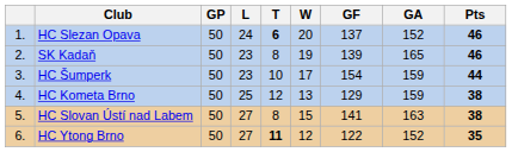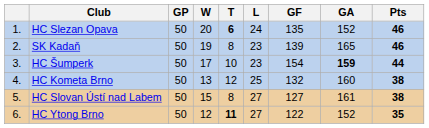 <table class="wikitable">
 <tr>
 <th width="30"></th>
 <th width="200">Club</th>
 <th width="30">GP</th>
+<th width="30">W</th>
+<th width="30">T</th>
 <th width="30">L</th>
-<th width="30">T</th>
-<th width="30">W</th>
 <th width="70">GF</th>
 <th width="70">GA</th>
 <th width="70">Pts</th>
 </tr>
 <tr bgcolor="#BCD2EE" align="center">
 <td>1.</td>
 <td align="left"><a href='#'>HC Slezan Opava</a></td>
 <td>50</td>
+<td>20</td>
+<td><strong>6</strong></td>
 <td>24</td>
-<td><strong>6</strong></td>
-<td>20</td>
-<td>137</td>
+<td>135</td>
 <td>152</td>
 <td><strong>46</strong></td>
 </tr>
 <tr bgcolor="#BCD2EE" align="center">
 <td>2.</td>
 <td align="left"><a href='#'>SK Kadaň</a></td>
 <td>50</td>
+<td>19</td>
+<td>8</td>
 <td>23</td>
-<td>8</td>
-<td>19</td>
 <td>139</td>
 <td>165</td>
 <td><strong>46</strong></td>
 </tr>
 <tr bgcolor="#BCD2EE" align="center">
 <td>3.</td>
 <td align="left"><a href='#'>HC Šumperk</a></td>
 <td>50</td>
+<td>17</td>
+<td>10</td>
 <td>23</td>
-<td>10</td>
-<td>17</td>
 <td>154</td>
-<td>159</td>
+<td><strong>159</strong></td>
 <td><strong>44</strong></td>
 </tr>
 <tr bgcolor="#BCD2EE" align="center">
 <td>4.</td>
 <td align="left"><a href='#'>HC Kometa Brno</a></td>
 <td>50</td>
+<td>13</td>
+<td>12</td>
 <td>25</td>
-<td>12</td>
-<td>13</td>
-<td>129</td>
-<td>159</td>
+<td>132</td>
+<td>160</td>
 <td><strong>38</strong></td>
 </tr>
 <tr bgcolor="#EECFA1" align="center">
 <td>5.</td>
 <td align="left"><a href='#'>HC Slovan Ústí nad Labem</a></td>
 <td>50</td>
+<td>15</td>
+<td>8</td>
 <td>27</td>
-<td>8</td>
-<td>15</td>
-<td>141</td>
-<td>163</td>
+<td>127</td>
+<td>161</td>
 <td><strong>38</strong></td>
 </tr>
 <tr bgcolor="#EECFA1" align="center">
 <td>6.</td>
 <td align="left"><a href='#'>HC Ytong Brno</a></td>
 <td>50</td>
+<td>12</td>
+<td><strong>11</strong></td>
 <td>27</td>
-<td><strong>11</strong></td>
-<td>12</td>
 <td>122</td>
 <td>152</td>
 <td><strong>35</strong></td>
 </tr>
 </table>
